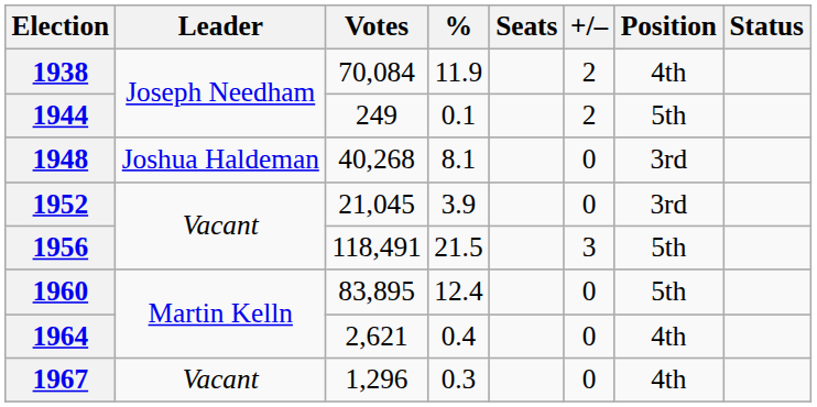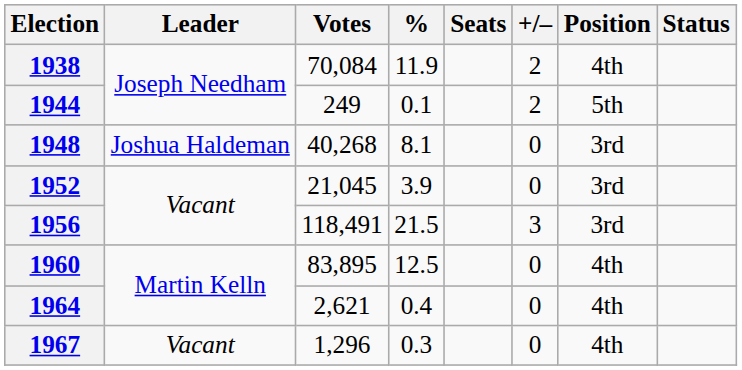 <table class=wikitable style="text-align: center;">
 <tr>
 <th>Election</th>
 <th>Leader</th>
 <th>Votes</th>
 <th>%</th>
 <th>Seats</th>
 <th>+/–</th>
 <th>Position</th>
 <th>Status</th>
 </tr>
 <tr>
 <th><a href='#'>1938</a></th>
 <td rowspan=2><a href='#'>Joseph Needham</a></td>
 <td>70,084</td>
 <td>11.9</td>
 <td></td>
 <td> 2</td>
 <td> 4th</td>
 <td></td>
 </tr>
 <tr>
 <th><a href='#'>1944</a></th>
 <td>249</td>
 <td>0.1</td>
 <td></td>
 <td> 2</td>
 <td> 5th</td>
 <td></td>
 </tr>
 <tr>
 <th><a href='#'>1948</a></th>
 <td><a href='#'>Joshua Haldeman</a></td>
 <td>40,268</td>
 <td>8.1</td>
 <td></td>
 <td> 0</td>
 <td> 3rd</td>
 <td></td>
 </tr>
 <tr>
 <th><a href='#'>1952</a></th>
 <td rowspan=2><em>Vacant</em></td>
 <td>21,045</td>
 <td>3.9</td>
 <td></td>
 <td> 0</td>
 <td> 3rd</td>
 <td></td>
 </tr>
 <tr>
 <th><a href='#'>1956</a></th>
 <td>118,491</td>
 <td>21.5</td>
 <td></td>
 <td> 3</td>
-<td> 5th</td>
+<td> 3rd</td>
 <td></td>
 </tr>
 <tr>
 <th><a href='#'>1960</a></th>
 <td rowspan=2><a href='#'>Martin Kelln</a></td>
 <td>83,895</td>
-<td>12.4</td>
+<td>12.5</td>
 <td></td>
 <td> 0</td>
-<td> 5th</td>
+<td> 4th</td>
 <td></td>
 </tr>
 <tr>
 <th><a href='#'>1964</a></th>
 <td>2,621</td>
 <td>0.4</td>
 <td></td>
 <td> 0</td>
 <td> 4th</td>
 <td></td>
 </tr>
 <tr>
 <th><a href='#'>1967</a></th>
 <td><em>Vacant</em></td>
 <td>1,296</td>
 <td>0.3</td>
 <td></td>
 <td> 0</td>
 <td> 4th</td>
 <td></td>
 </tr>
 </table>
